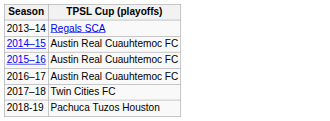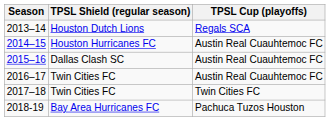 <table class="wikitable">
 <tr>
 <th>Season</th>
+<th>TPSL Shield (regular season)</th>
 <th>TPSL Cup (playoffs)</th>
 </tr>
 <tr>
 <td>2013–14</td>
+<td><a href='#'>Houston Dutch Lions</a></td>
 <td><a href='#'>Regals SCA</a></td>
 </tr>
 <tr>
 <td><a href='#'>2014–15</a></td>
+<td><a href='#'>Houston Hurricanes FC</a></td>
 <td>Austin Real Cuauhtemoc FC</td>
 </tr>
 <tr>
 <td><a href='#'>2015–16</a></td>
+<td>Dallas Clash SC</td>
 <td>Austin Real Cuauhtemoc FC</td>
 </tr>
 <tr>
 <td>2016–17</td>
+<td>Twin Cities FC</td>
 <td>Austin Real Cuauhtemoc FC</td>
 </tr>
 <tr>
 <td>2017–18</td>
 <td>Twin Cities FC</td>
+<td>Twin Cities FC</td>
 </tr>
 <tr>
 <td>2018-19</td>
+<td><a href='#'>Bay Area Hurricanes FC</a></td>
 <td>Pachuca Tuzos Houston</td>
 </tr>
 </table>
